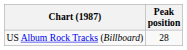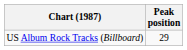 <table class="wikitable">
 <tr>
 <th>Chart (1987)</th>
 <th>Peak<br>position</th>
 </tr>
 <tr>
 <td>US <a href='#'>Album Rock Tracks</a> (<em>Billboard</em>)</td>
-<td align="center">28</td>
+<td align="center">29</td>
 </tr>
 </table>
